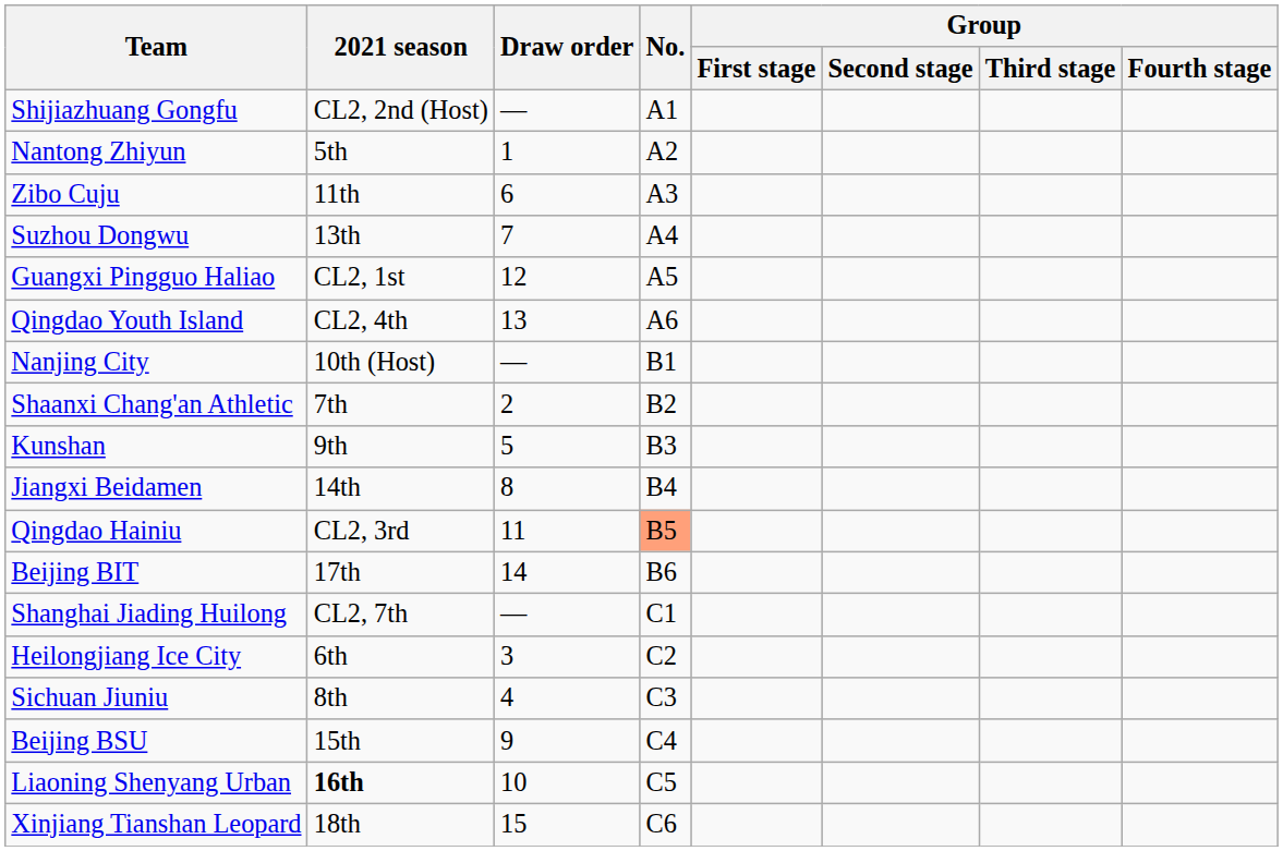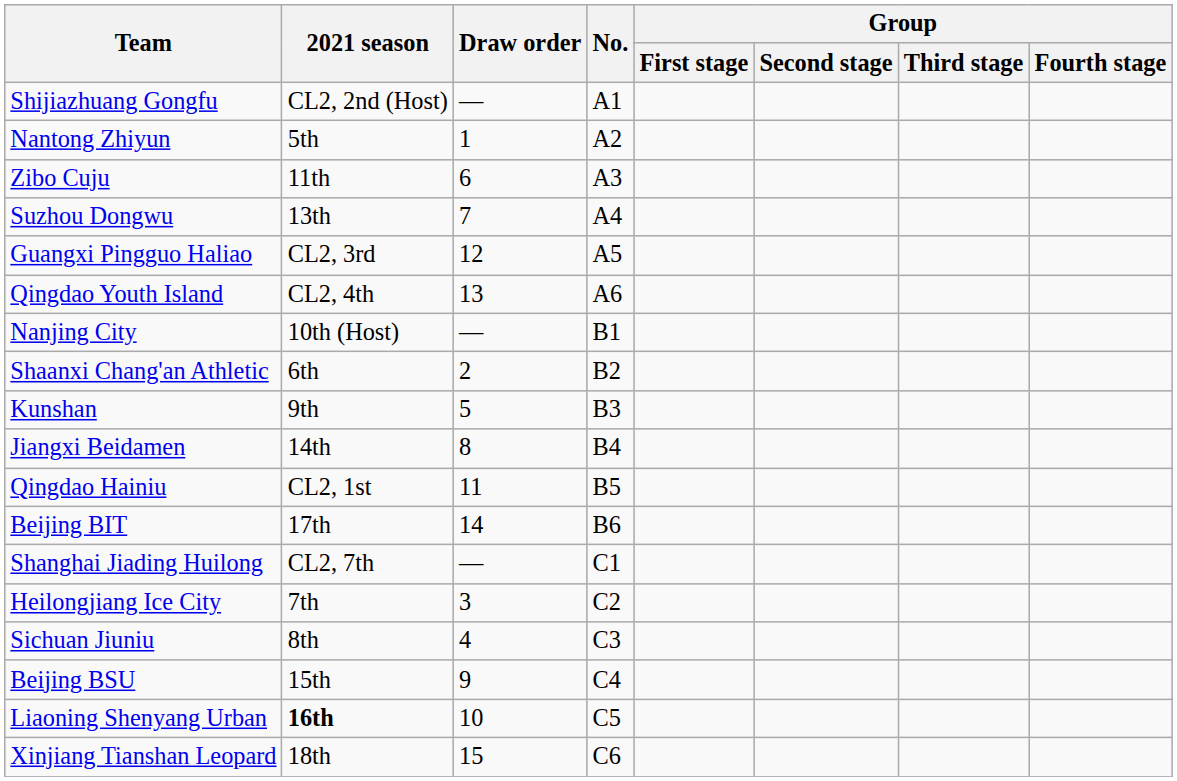 <table class="wikitable sortable">
 <tr>
 <th rowspan="2">Team</th>
 <th rowspan="2">2021 season</th>
 <th rowspan="2">Draw order</th>
 <th rowspan="2">No.</th>
 <th colspan="4">Group</th>
 </tr>
 <tr>
 <th>First stage</th>
 <th>Second stage</th>
 <th>Third stage</th>
 <th>Fourth stage</th>
 </tr>
 <tr>
 <td><a href='#'>Shijiazhuang Gongfu</a></td>
 <td data-sort-value="1">CL2, 2nd (Host)</td>
 <td>—</td>
 <td>A1</td>
 <td></td>
 <td></td>
 <td></td>
 <td></td>
 </tr>
 <tr>
 <td><a href='#'>Nantong Zhiyun</a></td>
 <td data-sort-value="3">5th</td>
 <td>1</td>
 <td>A2</td>
 <td></td>
 <td></td>
 <td></td>
 <td></td>
 </tr>
 <tr>
 <td><a href='#'>Zibo Cuju</a></td>
 <td data-sort-value="8">11th</td>
 <td>6</td>
 <td>A3</td>
 <td></td>
 <td></td>
 <td></td>
 <td></td>
 </tr>
 <tr>
 <td><a href='#'>Suzhou Dongwu</a></td>
 <td data-sort-value="9">13th</td>
 <td>7</td>
 <td>A4</td>
 <td></td>
 <td></td>
 <td></td>
 <td></td>
 </tr>
 <tr>
 <td><a href='#'>Guangxi Pingguo Haliao</a></td>
-<td data-sort-value="13">CL2, 1st</td>
+<td data-sort-value="14">CL2, 3rd</td>
 <td>12</td>
 <td>A5</td>
 <td></td>
 <td></td>
 <td></td>
 <td></td>
 </tr>
 <tr>
 <td><a href='#'>Qingdao Youth Island</a></td>
 <td data-sort-value="15">CL2, 4th</td>
 <td>13</td>
 <td>A6</td>
 <td></td>
 <td></td>
 <td></td>
 <td></td>
 </tr>
 <tr>
 <td><a href='#'>Nanjing City</a></td>
 <td data-sort-value="2">10th (Host)</td>
 <td>—</td>
 <td>B1</td>
 <td></td>
 <td></td>
 <td></td>
 <td></td>
 </tr>
 <tr>
 <td><a href='#'>Shaanxi Chang'an Athletic</a></td>
-<td data-sort-value="5">7th</td>
+<td data-sort-value="4">6th</td>
 <td>2</td>
 <td>B2</td>
 <td></td>
 <td></td>
 <td></td>
 <td></td>
 </tr>
 <tr>
 <td><a href='#'>Kunshan</a></td>
 <td data-sort-value="7">9th</td>
 <td>5</td>
 <td>B3</td>
 <td></td>
 <td></td>
 <td></td>
 <td></td>
 </tr>
 <tr>
 <td><a href='#'>Jiangxi Beidamen</a></td>
 <td data-sort-value="10">14th</td>
 <td>8</td>
 <td>B4</td>
 <td></td>
 <td></td>
 <td></td>
 <td></td>
 </tr>
 <tr>
 <td><a href='#'>Qingdao Hainiu</a></td>
-<td data-sort-value="14">CL2, 3rd</td>
+<td data-sort-value="13">CL2, 1st</td>
 <td>11</td>
-<td style="background: lightsalmon;">B5</td>
+<td>B5</td>
 <td></td>
 <td></td>
 <td></td>
 <td></td>
 </tr>
 <tr>
 <td><a href='#'>Beijing BIT</a></td>
 <td data-sort-value="16">17th</td>
 <td>14</td>
 <td>B6</td>
 <td></td>
 <td></td>
 <td></td>
 <td></td>
 </tr>
 <tr>
 <td><a href='#'>Shanghai Jiading Huilong</a></td>
 <td data-sort-value="18">CL2, 7th</td>
 <td>—</td>
 <td>C1</td>
 <td></td>
 <td></td>
 <td></td>
 <td></td>
 </tr>
 <tr>
 <td><a href='#'>Heilongjiang Ice City</a></td>
-<td data-sort-value="4">6th</td>
+<td data-sort-value="5">7th</td>
 <td>3</td>
 <td>C2</td>
 <td></td>
 <td></td>
 <td></td>
 <td></td>
 </tr>
 <tr>
 <td><a href='#'>Sichuan Jiuniu</a></td>
 <td data-sort-value="6">8th</td>
 <td>4</td>
 <td>C3</td>
 <td></td>
 <td></td>
 <td></td>
 <td></td>
 </tr>
 <tr>
 <td><a href='#'>Beijing BSU</a></td>
 <td data-sort-value="11">15th</td>
 <td>9</td>
 <td>C4</td>
 <td></td>
 <td></td>
 <td></td>
 <td></td>
 </tr>
 <tr>
 <td><a href='#'>Liaoning Shenyang Urban</a></td>
 <td data-sort-value="12"><strong>16th</strong></td>
 <td>10</td>
 <td>C5</td>
 <td></td>
 <td></td>
 <td></td>
 <td></td>
 </tr>
 <tr>
 <td><a href='#'>Xinjiang Tianshan Leopard</a></td>
 <td data-sort-value="17">18th</td>
 <td>15</td>
 <td>C6</td>
 <td></td>
 <td></td>
 <td></td>
 <td></td>
 </tr>
 </table>
